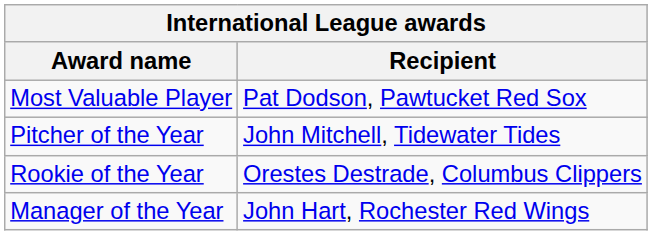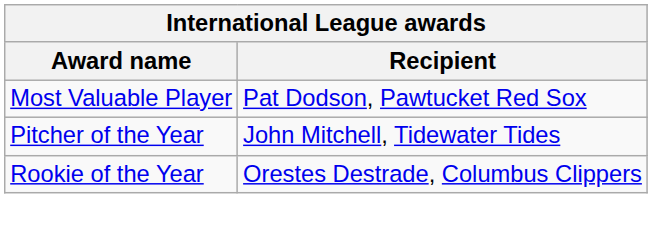 <table class="wikitable">
 <tr>
 <th colspan="2">International League awards</th>
 </tr>
 <tr>
 <th>Award name</th>
 <th>Recipient</th>
 </tr>
 <tr>
 <td><a href='#'>Most Valuable Player</a></td>
 <td><a href='#'>Pat Dodson</a>, <a href='#'>Pawtucket Red Sox</a></td>
 </tr>
 <tr>
 <td><a href='#'>Pitcher of the Year</a></td>
 <td><a href='#'>John Mitchell</a>, <a href='#'>Tidewater Tides</a></td>
 </tr>
 <tr>
 <td><a href='#'>Rookie of the Year</a></td>
 <td><a href='#'>Orestes Destrade</a>, <a href='#'>Columbus Clippers</a></td>
 </tr>
-<tr>
-<td><a href='#'>Manager of the Year</a></td>
-<td><a href='#'>John Hart</a>, <a href='#'>Rochester Red Wings</a></td>
-</tr>
 </table>
